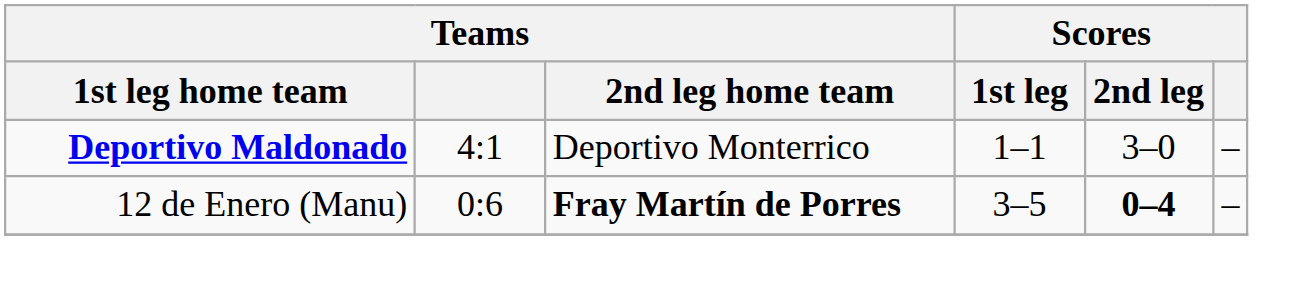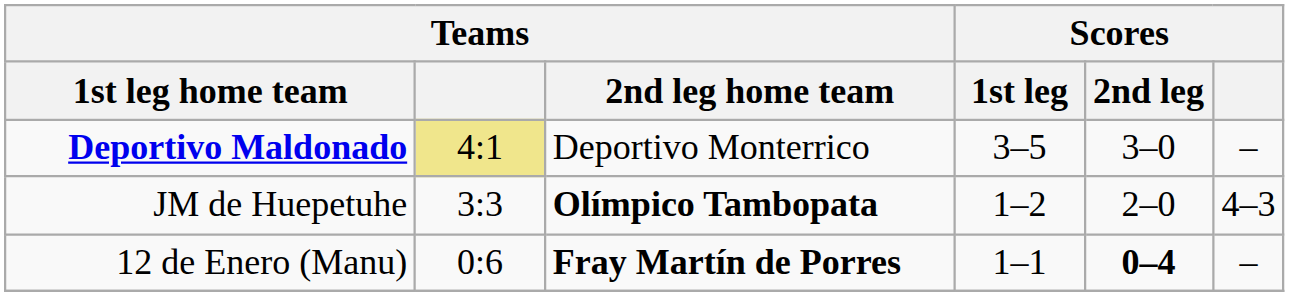 <table class="wikitable" style="text-align: center;">
 <tr>
 <th colspan=3>Teams</th>
 <th colspan=3>Scores</th>
 </tr>
 <tr>
 <th width="175">1st leg home team</th>
 <th width="50"></th>
 <th width="175">2nd leg home team</th>
 <th width="50">1st leg</th>
 <th width="50">2nd leg</th>
 <th></th>
 </tr>
 <tr>
 <td align=right><strong><a href='#'>Deportivo Maldonado</a></strong></td>
-<td>4:1</td>
+<td style="background: khaki;">4:1</td>
 <td align=left>Deportivo Monterrico</td>
-<td>1–1</td>
+<td>3–5</td>
 <td>3–0</td>
 <td>–</td>
+</tr>
+<tr>
+<td align=right>JM de Huepetuhe</td>
+<td>3:3</td>
+<td align=left><strong>Olímpico Tambopata</strong></td>
+<td>1–2</td>
+<td>2–0</td>
+<td>4–3</td>
 </tr>
 <tr>
 <td align=right>12 de Enero (Manu)</td>
 <td>0:6</td>
 <td align=left><strong>Fray Martín de Porres</strong></td>
-<td>3–5</td>
+<td>1–1</td>
 <td><strong>0–4</strong></td>
 <td>–</td>
 </tr>
 <tr>
 </tr>
 </table>
